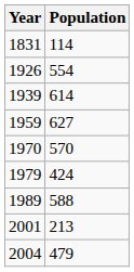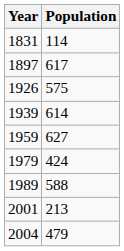 <table class="wikitable">
 <tr>
 <th>Year</th>
 <th>Population</th>
 </tr>
 <tr>
 <td>1831</td>
 <td>114</td>
 </tr>
 <tr>
+<td>1897</td>
+<td>617</td>
+</tr>
+<tr>
 <td>1926</td>
-<td>554</td>
+<td>575</td>
 </tr>
 <tr>
 <td>1939</td>
 <td>614</td>
 </tr>
 <tr>
 <td>1959</td>
 <td>627</td>
-</tr>
-<tr>
-<td>1970</td>
-<td>570</td>
 </tr>
 <tr>
 <td>1979</td>
 <td>424</td>
 </tr>
 <tr>
 <td>1989</td>
 <td>588</td>
 </tr>
 <tr>
 <td>2001</td>
 <td>213</td>
 </tr>
 <tr>
 <td>2004</td>
 <td>479</td>
 </tr>
 </table>
